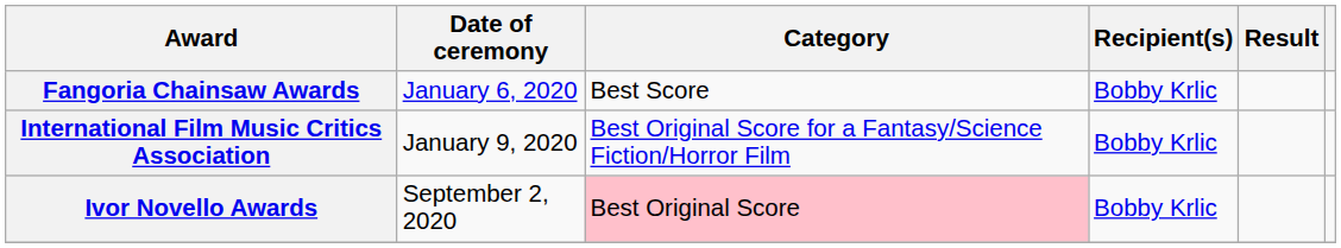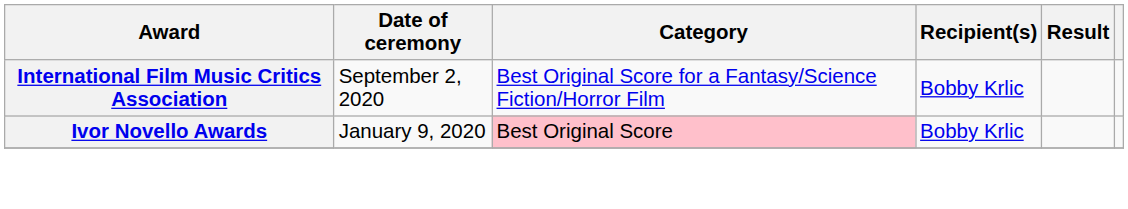 <table class="wikitable sortable plainrowheaders" style="width: 99%;">
 <tr>
 <th scope="col">Award</th>
 <th scope="col">Date of ceremony</th>
 <th scope="col">Category</th>
 <th scope="col">Recipient(s)</th>
 <th scope="col">Result</th>
 <th scope="col" class="unsortable"></th>
 </tr>
 <tr>
-<th scope="row"><a href='#'>Fangoria Chainsaw Awards</a></th>
-<td><a href='#'>January 6, 2020</a></td>
-<td>Best Score</td>
-<td rowspan="1"><a href='#'>Bobby Krlic</a></td>
-<td></td>
-<td rowspan="1" style="text-align:center;"></td>
-</tr>
-<tr>
 <th scope="row"><a href='#'>International Film Music Critics Association</a></th>
-<td>January 9, 2020</td>
+<td>September 2, 2020</td>
 <td><a href='#'>Best Original Score for a Fantasy/Science Fiction/Horror Film</a></td>
 <td rowspan="1"><a href='#'>Bobby Krlic</a></td>
 <td></td>
 <td rowspan="1" style="text-align:center;"></td>
 </tr>
 <tr>
 <th scope="row"><a href='#'>Ivor Novello Awards</a></th>
-<td>September 2, 2020</td>
+<td>January 9, 2020</td>
 <td style="background: pink;">Best Original Score</td>
 <td><a href='#'>Bobby Krlic</a></td>
 <td></td>
 <td style="text-align:center;"></td>
 </tr>
 <tr>
 </tr>
 </table>
